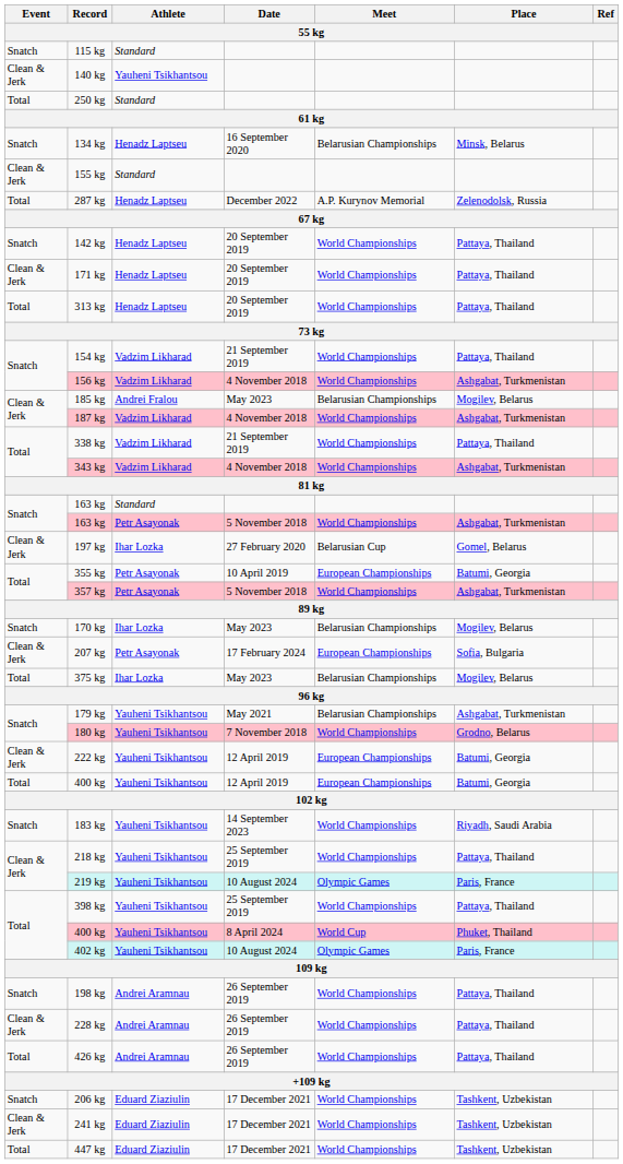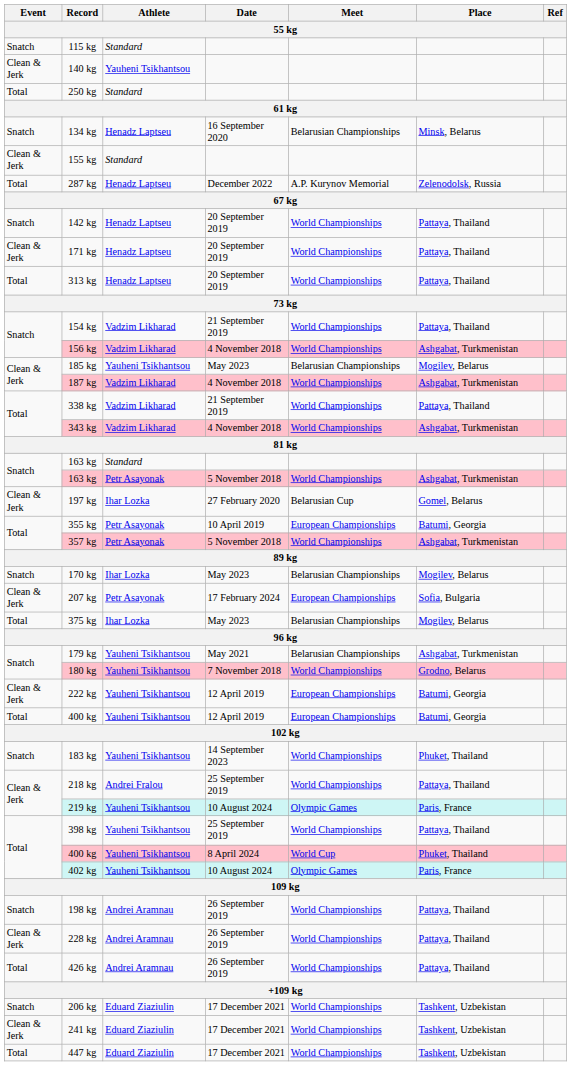 <table class="wikitable" style="font-size:95%; width: 95%;">
 <tr>
 <th width=9%>Event</th>
 <th width=6%>Record</th>
 <th width=16%>Athlete</th>
 <th width=13%>Date</th>
 <th width=20%>Meet</th>
 <th width=20%>Place</th>
 <th width=3%>Ref</th>
 </tr>
 <tr bgcolor="#DDDDDD">
 <th colspan="7">55 kg</th>
 </tr>
 <tr>
 <td>Snatch</td>
 <td align="center">115 kg</td>
 <td><em>Standard</em></td>
 <td></td>
 <td></td>
 <td></td>
 <td></td>
 </tr>
 <tr>
 <td>Clean & Jerk</td>
 <td align="center">140 kg</td>
 <td><a href='#'>Yauheni Tsikhantsou</a></td>
 <td></td>
 <td></td>
 <td></td>
 <td></td>
 </tr>
 <tr>
 <td>Total</td>
 <td align="center">250 kg</td>
 <td><em>Standard</em></td>
 <td></td>
 <td></td>
 <td></td>
 <td></td>
 </tr>
 <tr bgcolor="#DDDDDD">
 <th colspan="7">61 kg</th>
 </tr>
 <tr>
 <td>Snatch</td>
 <td align="center">134 kg</td>
 <td><a href='#'>Henadz Laptseu</a></td>
 <td>16 September 2020</td>
 <td>Belarusian Championships</td>
 <td><a href='#'>Minsk</a>, Belarus</td>
 <td></td>
 </tr>
 <tr>
 <td>Clean & Jerk</td>
 <td align="center">155 kg</td>
 <td><em>Standard</em></td>
 <td></td>
 <td></td>
 <td></td>
 <td></td>
 </tr>
 <tr>
 <td>Total</td>
 <td align="center">287 kg</td>
 <td><a href='#'>Henadz Laptseu</a></td>
 <td>December 2022</td>
 <td>A.P. Kurynov Memorial</td>
 <td><a href='#'>Zelenodolsk</a>, Russia</td>
 <td></td>
 </tr>
 <tr bgcolor="#DDDDDD">
 <th colspan="7">67 kg</th>
 </tr>
 <tr>
 <td>Snatch</td>
 <td align="center">142 kg</td>
 <td><a href='#'>Henadz Laptseu</a></td>
 <td>20 September 2019</td>
 <td><a href='#'>World Championships</a></td>
 <td><a href='#'>Pattaya</a>, Thailand</td>
 <td></td>
 </tr>
 <tr>
 <td>Clean & Jerk</td>
 <td align="center">171 kg</td>
 <td><a href='#'>Henadz Laptseu</a></td>
 <td>20 September 2019</td>
 <td><a href='#'>World Championships</a></td>
 <td><a href='#'>Pattaya</a>, Thailand</td>
 <td></td>
 </tr>
 <tr>
 <td>Total</td>
 <td align="center">313 kg</td>
 <td><a href='#'>Henadz Laptseu</a></td>
 <td>20 September 2019</td>
 <td><a href='#'>World Championships</a></td>
 <td><a href='#'>Pattaya</a>, Thailand</td>
 <td></td>
 </tr>
 <tr bgcolor="#DDDDDD">
 <th colspan="7">73 kg</th>
 </tr>
 <tr>
 <td rowspan=2>Snatch</td>
 <td align="center">154 kg</td>
 <td><a href='#'>Vadzim Likharad</a></td>
 <td>21 September 2019</td>
 <td><a href='#'>World Championships</a></td>
 <td><a href='#'>Pattaya</a>, Thailand</td>
 <td></td>
 </tr>
 <tr style="background:pink">
 <td align="center">156 kg</td>
 <td><a href='#'>Vadzim Likharad</a></td>
 <td>4 November 2018</td>
 <td><a href='#'>World Championships</a></td>
 <td><a href='#'>Ashgabat</a>, Turkmenistan</td>
 <td></td>
 </tr>
 <tr>
 <td rowspan=2>Clean & Jerk</td>
 <td align="center">185 kg</td>
-<td><a href='#'>Andrei Fralou</a></td>
+<td><a href='#'>Yauheni Tsikhantsou</a></td>
 <td>May 2023</td>
 <td>Belarusian Championships</td>
 <td><a href='#'>Mogilev</a>, Belarus</td>
 <td></td>
 </tr>
 <tr style="background:pink">
 <td align="center">187 kg</td>
 <td><a href='#'>Vadzim Likharad</a></td>
 <td>4 November 2018</td>
 <td><a href='#'>World Championships</a></td>
 <td><a href='#'>Ashgabat</a>, Turkmenistan</td>
 <td></td>
 </tr>
 <tr>
 <td rowspan=2>Total</td>
 <td align="center">338 kg</td>
 <td><a href='#'>Vadzim Likharad</a></td>
 <td>21 September 2019</td>
 <td><a href='#'>World Championships</a></td>
 <td><a href='#'>Pattaya</a>, Thailand</td>
 <td></td>
 </tr>
 <tr style="background:pink">
 <td align="center">343 kg</td>
 <td><a href='#'>Vadzim Likharad</a></td>
 <td>4 November 2018</td>
 <td><a href='#'>World Championships</a></td>
 <td><a href='#'>Ashgabat</a>, Turkmenistan</td>
 <td></td>
 </tr>
 <tr bgcolor="#DDDDDD">
 <th colspan="7">81 kg</th>
 </tr>
 <tr>
 <td rowspan=2>Snatch</td>
 <td align="center">163 kg</td>
 <td><em>Standard</em></td>
 <td></td>
 <td></td>
 <td></td>
 <td></td>
 </tr>
 <tr style="background:pink">
 <td align="center">163 kg</td>
 <td><a href='#'>Petr Asayonak</a></td>
 <td>5 November 2018</td>
 <td><a href='#'>World Championships</a></td>
 <td><a href='#'>Ashgabat</a>, Turkmenistan</td>
 <td></td>
 </tr>
 <tr>
 <td>Clean & Jerk</td>
 <td align="center">197 kg</td>
 <td><a href='#'>Ihar Lozka</a></td>
 <td>27 February 2020</td>
 <td>Belarusian Cup</td>
 <td><a href='#'>Gomel</a>, Belarus</td>
 <td></td>
 </tr>
 <tr>
 <td rowspan=2>Total</td>
 <td align="center">355 kg</td>
 <td><a href='#'>Petr Asayonak</a></td>
 <td>10 April 2019</td>
 <td><a href='#'>European Championships</a></td>
 <td><a href='#'>Batumi</a>, Georgia</td>
 <td></td>
 </tr>
 <tr style="background:pink">
 <td align="center">357 kg</td>
 <td><a href='#'>Petr Asayonak</a></td>
 <td>5 November 2018</td>
 <td><a href='#'>World Championships</a></td>
 <td><a href='#'>Ashgabat</a>, Turkmenistan</td>
 <td></td>
 </tr>
 <tr bgcolor="#DDDDDD">
 <th colspan="7">89 kg</th>
 </tr>
 <tr>
 <td>Snatch</td>
 <td align=center>170 kg</td>
 <td><a href='#'>Ihar Lozka</a></td>
 <td>May 2023</td>
 <td>Belarusian Championships</td>
 <td><a href='#'>Mogilev</a>, Belarus</td>
 <td></td>
 </tr>
 <tr>
 <td>Clean & Jerk</td>
 <td align="center">207 kg</td>
 <td><a href='#'>Petr Asayonak</a></td>
 <td>17 February 2024</td>
 <td><a href='#'>European Championships</a></td>
 <td><a href='#'>Sofia</a>, Bulgaria</td>
 <td></td>
 </tr>
 <tr>
 <td>Total</td>
 <td align="center">375 kg</td>
 <td><a href='#'>Ihar Lozka</a></td>
 <td>May 2023</td>
 <td>Belarusian Championships</td>
 <td><a href='#'>Mogilev</a>, Belarus</td>
 <td></td>
 </tr>
 <tr bgcolor="#DDDDDD">
 <th colspan="7">96 kg</th>
 </tr>
 <tr>
 <td rowspan=2>Snatch</td>
 <td align="center">179 kg</td>
 <td><a href='#'>Yauheni Tsikhantsou</a></td>
 <td>May 2021</td>
 <td>Belarusian Championships</td>
 <td><a href='#'>Ashgabat</a>, Turkmenistan</td>
 <td></td>
 </tr>
 <tr style="background:pink">
 <td align="center">180 kg</td>
 <td><a href='#'>Yauheni Tsikhantsou</a></td>
 <td>7 November 2018</td>
 <td><a href='#'>World Championships</a></td>
 <td><a href='#'>Grodno</a>, Belarus</td>
 <td></td>
 </tr>
 <tr>
 <td>Clean & Jerk</td>
 <td align="center">222 kg</td>
 <td><a href='#'>Yauheni Tsikhantsou</a></td>
 <td>12 April 2019</td>
 <td><a href='#'>European Championships</a></td>
 <td><a href='#'>Batumi</a>, Georgia</td>
 <td></td>
 </tr>
 <tr>
 <td>Total</td>
 <td align="center">400 kg</td>
 <td><a href='#'>Yauheni Tsikhantsou</a></td>
 <td>12 April 2019</td>
 <td><a href='#'>European Championships</a></td>
 <td><a href='#'>Batumi</a>, Georgia</td>
 <td></td>
 </tr>
 <tr bgcolor="#DDDDDD">
 <th colspan="7">102 kg</th>
 </tr>
 <tr>
 <td>Snatch</td>
 <td align="center">183 kg</td>
 <td><a href='#'>Yauheni Tsikhantsou</a></td>
 <td>14 September 2023</td>
 <td><a href='#'>World Championships</a></td>
-<td><a href='#'>Riyadh</a>, Saudi Arabia</td>
+<td><a href='#'>Phuket</a>, Thailand</td>
 <td></td>
 </tr>
 <tr>
 <td rowspan=2>Clean & Jerk</td>
 <td align="center">218 kg</td>
-<td><a href='#'>Yauheni Tsikhantsou</a></td>
+<td><a href='#'>Andrei Fralou</a></td>
 <td>25 September 2019</td>
 <td><a href='#'>World Championships</a></td>
 <td><a href='#'>Pattaya</a>, Thailand</td>
 <td></td>
 </tr>
 <tr bgcolor=#CEF6F5>
 <td align="center">219 kg</td>
 <td><a href='#'>Yauheni Tsikhantsou</a></td>
 <td>10 August 2024</td>
 <td><a href='#'>Olympic Games</a></td>
 <td><a href='#'>Paris</a>, France</td>
 <td></td>
 </tr>
 <tr>
 <td rowspan="3">Total</td>
 <td align="center">398 kg</td>
 <td><a href='#'>Yauheni Tsikhantsou</a></td>
 <td>25 September 2019</td>
 <td><a href='#'>World Championships</a></td>
 <td><a href='#'>Pattaya</a>, Thailand</td>
 <td></td>
 </tr>
 <tr style="background:pink">
 <td align="center">400 kg</td>
 <td><a href='#'>Yauheni Tsikhantsou</a></td>
 <td>8 April 2024</td>
 <td><a href='#'>World Cup</a></td>
 <td><a href='#'>Phuket</a>, Thailand</td>
 <td></td>
 </tr>
 <tr bgcolor=#CEF6F5>
 <td align="center">402 kg</td>
 <td><a href='#'>Yauheni Tsikhantsou</a></td>
 <td>10 August 2024</td>
 <td><a href='#'>Olympic Games</a></td>
 <td><a href='#'>Paris</a>, France</td>
 <td></td>
 </tr>
 <tr bgcolor="#DDDDDD">
 <th colspan="7">109 kg</th>
 </tr>
 <tr>
 <td>Snatch</td>
 <td align="center">198 kg</td>
 <td><a href='#'>Andrei Aramnau</a></td>
 <td>26 September 2019</td>
 <td><a href='#'>World Championships</a></td>
 <td><a href='#'>Pattaya</a>, Thailand</td>
 <td></td>
 </tr>
 <tr>
 <td>Clean & Jerk</td>
 <td align="center">228 kg</td>
 <td><a href='#'>Andrei Aramnau</a></td>
 <td>26 September 2019</td>
 <td><a href='#'>World Championships</a></td>
 <td><a href='#'>Pattaya</a>, Thailand</td>
 <td></td>
 </tr>
 <tr>
 <td>Total</td>
 <td align="center">426 kg</td>
 <td><a href='#'>Andrei Aramnau</a></td>
 <td>26 September 2019</td>
 <td><a href='#'>World Championships</a></td>
 <td><a href='#'>Pattaya</a>, Thailand</td>
 <td></td>
 </tr>
 <tr bgcolor="#DDDDDD">
 <th colspan="7">+109 kg</th>
 </tr>
 <tr>
 <td>Snatch</td>
 <td align="center">206 kg</td>
 <td><a href='#'>Eduard Ziaziulin</a></td>
 <td>17 December 2021</td>
 <td><a href='#'>World Championships</a></td>
 <td><a href='#'>Tashkent</a>, Uzbekistan</td>
 <td></td>
 </tr>
 <tr>
 <td>Clean & Jerk</td>
 <td align="center">241 kg</td>
 <td><a href='#'>Eduard Ziaziulin</a></td>
 <td>17 December 2021</td>
 <td><a href='#'>World Championships</a></td>
 <td><a href='#'>Tashkent</a>, Uzbekistan</td>
 <td></td>
 </tr>
 <tr>
 <td>Total</td>
 <td align="center">447 kg</td>
 <td><a href='#'>Eduard Ziaziulin</a></td>
 <td>17 December 2021</td>
 <td><a href='#'>World Championships</a></td>
 <td><a href='#'>Tashkent</a>, Uzbekistan</td>
 <td></td>
 </tr>
 </table>
